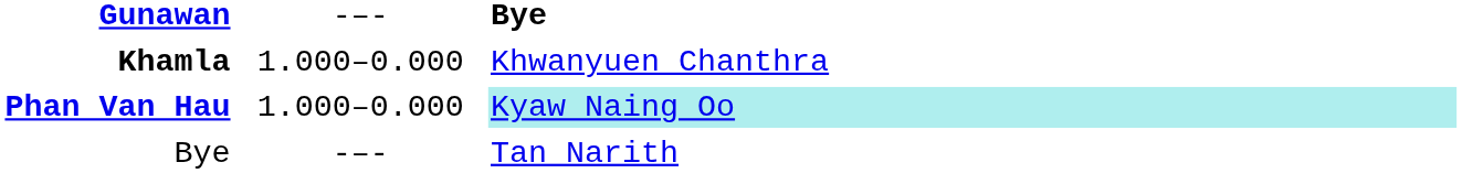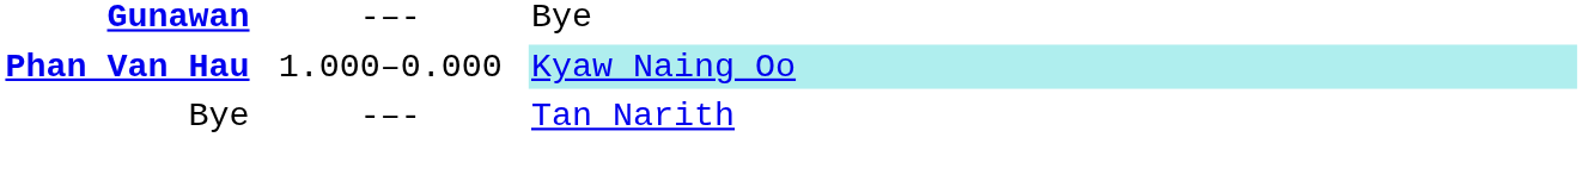 <table>
 <tr>
 <th width=400></th>
 <th width=100></th>
 <th width=400></th>
 </tr>
 <tr>
 <td align=right><strong><a href='#'>Gunawan</a> </strong></td>
 <td align=center>-–-</td>
-<td><strong>Bye</strong></td>
-</tr>
-<tr>
-<td align=right><strong>Khamla </strong></td>
-<td align=center>1.000–0.000</td>
-<td> <a href='#'>Khwanyuen Chanthra</a></td>
+<td>Bye</td>
 </tr>
 <tr>
 <td align=right><strong><a href='#'>Phan Van Hau</a> </strong></td>
 <td align=center>1.000–0.000</td>
 <td style="background: paleturquoise;"> <a href='#'>Kyaw Naing Oo</a></td>
 </tr>
 <tr>
 <td align=right>Bye</td>
 <td align=center>-–-</td>
 <td> <a href='#'>Tan Narith</a></td>
 </tr>
 </table>
